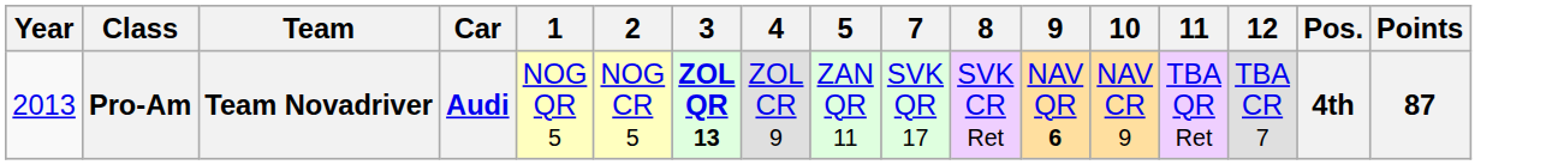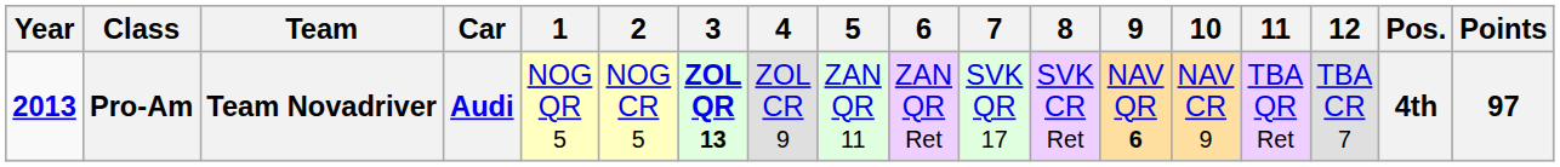 <table class="wikitable" border="1" style="text-align:center; font-size:90%;">
 <tr>
 <th>Year</th>
 <th>Class</th>
 <th>Team</th>
 <th>Car</th>
 <th>1</th>
 <th>2</th>
 <th>3</th>
 <th>4</th>
 <th>5</th>
+<th>6</th>
 <th>7</th>
 <th>8</th>
 <th>9</th>
 <th>10</th>
 <th>11</th>
 <th>12</th>
 <th>Pos.</th>
 <th>Points</th>
 </tr>
 <tr>
-<td><a href='#'>2013</a></td>
+<td><strong><a href='#'>2013</a></strong></td>
 <th>Pro-Am</th>
 <th>Team Novadriver</th>
 <th><a href='#'>Audi</a></th>
 <td style="background:#FFFFBF;"><a href='#'>NOG<br>QR</a><br><small>5<br></small></td>
 <td style="background:#FFFFBF;"><a href='#'>NOG<br>CR</a><br><small>5<br></small></td>
 <td style="background:#DFFFDF;"><strong><a href='#'>ZOL<br>QR</a><br><small>13<br></small></strong></td>
 <td style="background:#DFDFDF;"><a href='#'>ZOL<br>CR</a><br><small>9<br></small></td>
 <td style="background:#DFFFDF;"><a href='#'>ZAN<br>QR</a><br><small>11<br></small></td>
+<td style="background:#EFCFFF;"><a href='#'>ZAN<br>QR</a><br><small>Ret<br></small></td>
 <td style="background:#DFFFDF;"><a href='#'>SVK<br>QR</a><br><small>17<br></small></td>
 <td style="background:#EFCFFF;"><a href='#'>SVK<br>CR</a><br><small>Ret<br></small></td>
 <td style="background:#FFDF9F;"><a href='#'>NAV<br>QR</a><br><small><strong>6</strong><br></small></td>
 <td style="background:#FFDF9F;"><a href='#'>NAV<br>CR</a><br><small>9<br></small></td>
 <td style="background:#EFCFFF;"><a href='#'>TBA<br>QR</a><br><small>Ret<br></small></td>
 <td style="background:#DFDFDF;"><a href='#'>TBA<br>CR</a><br><small>7<br></small></td>
 <th>4th</th>
-<th>87</th>
+<th>97</th>
 </tr>
 </table>
